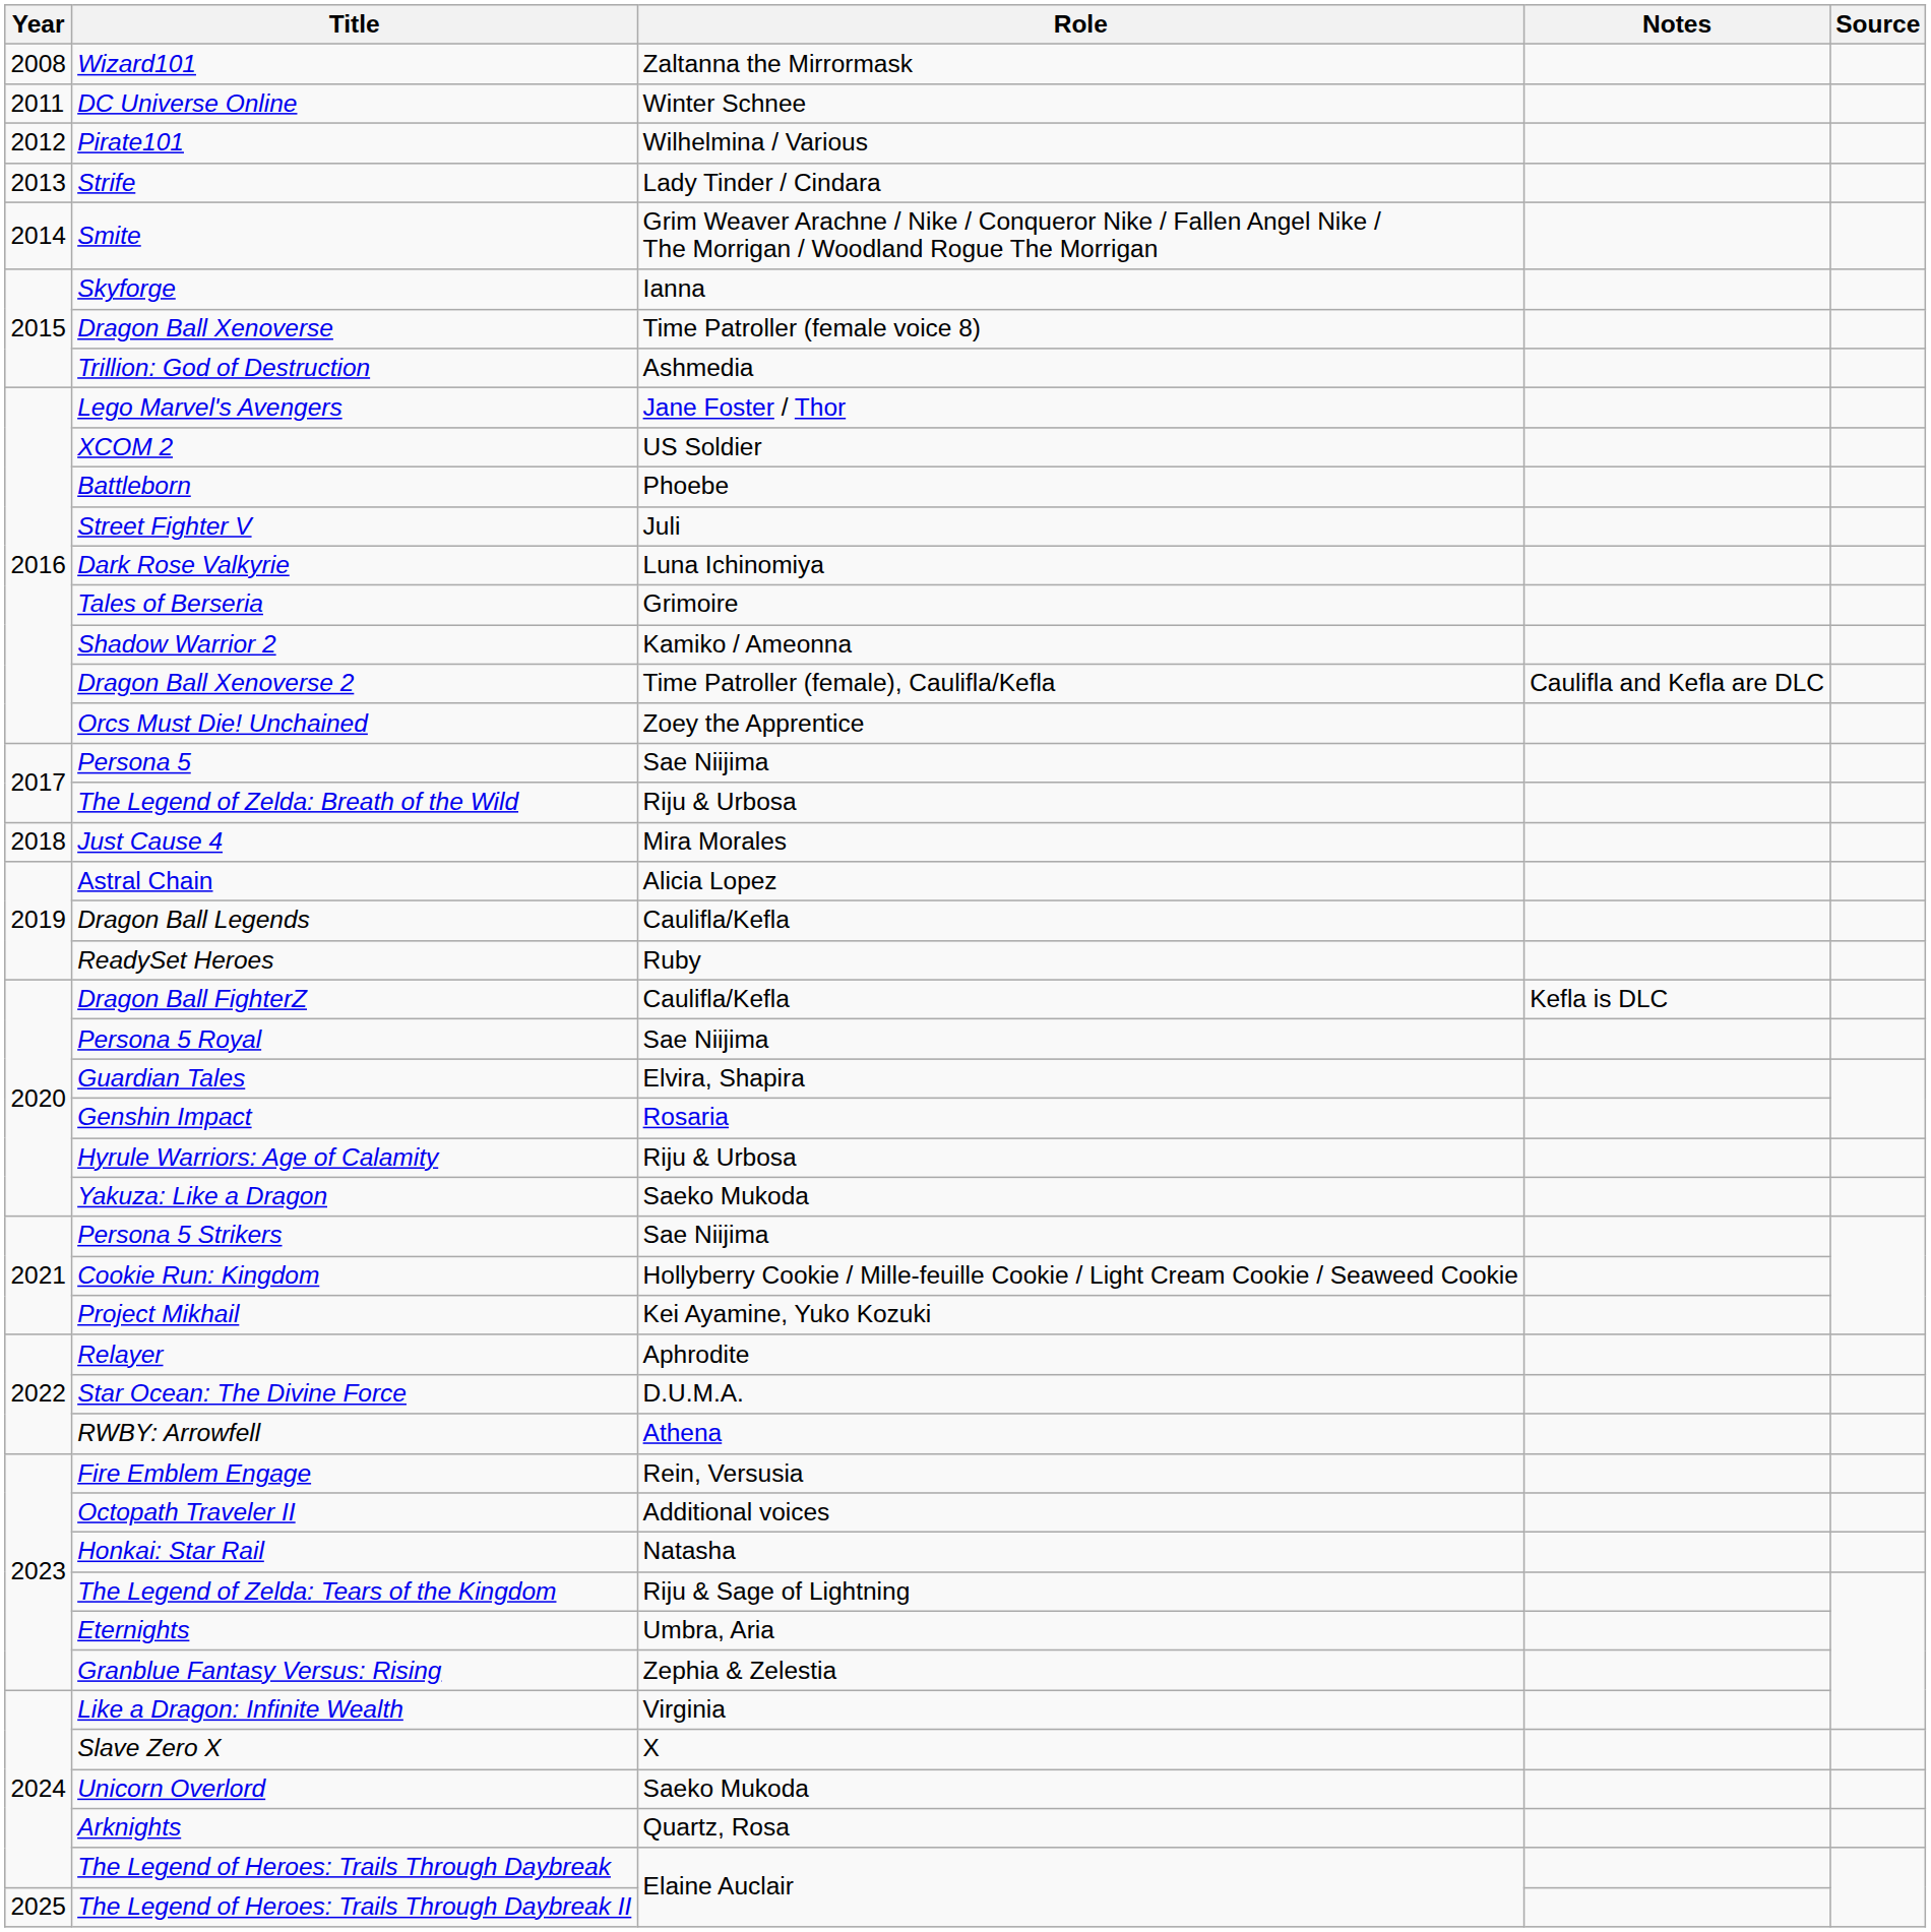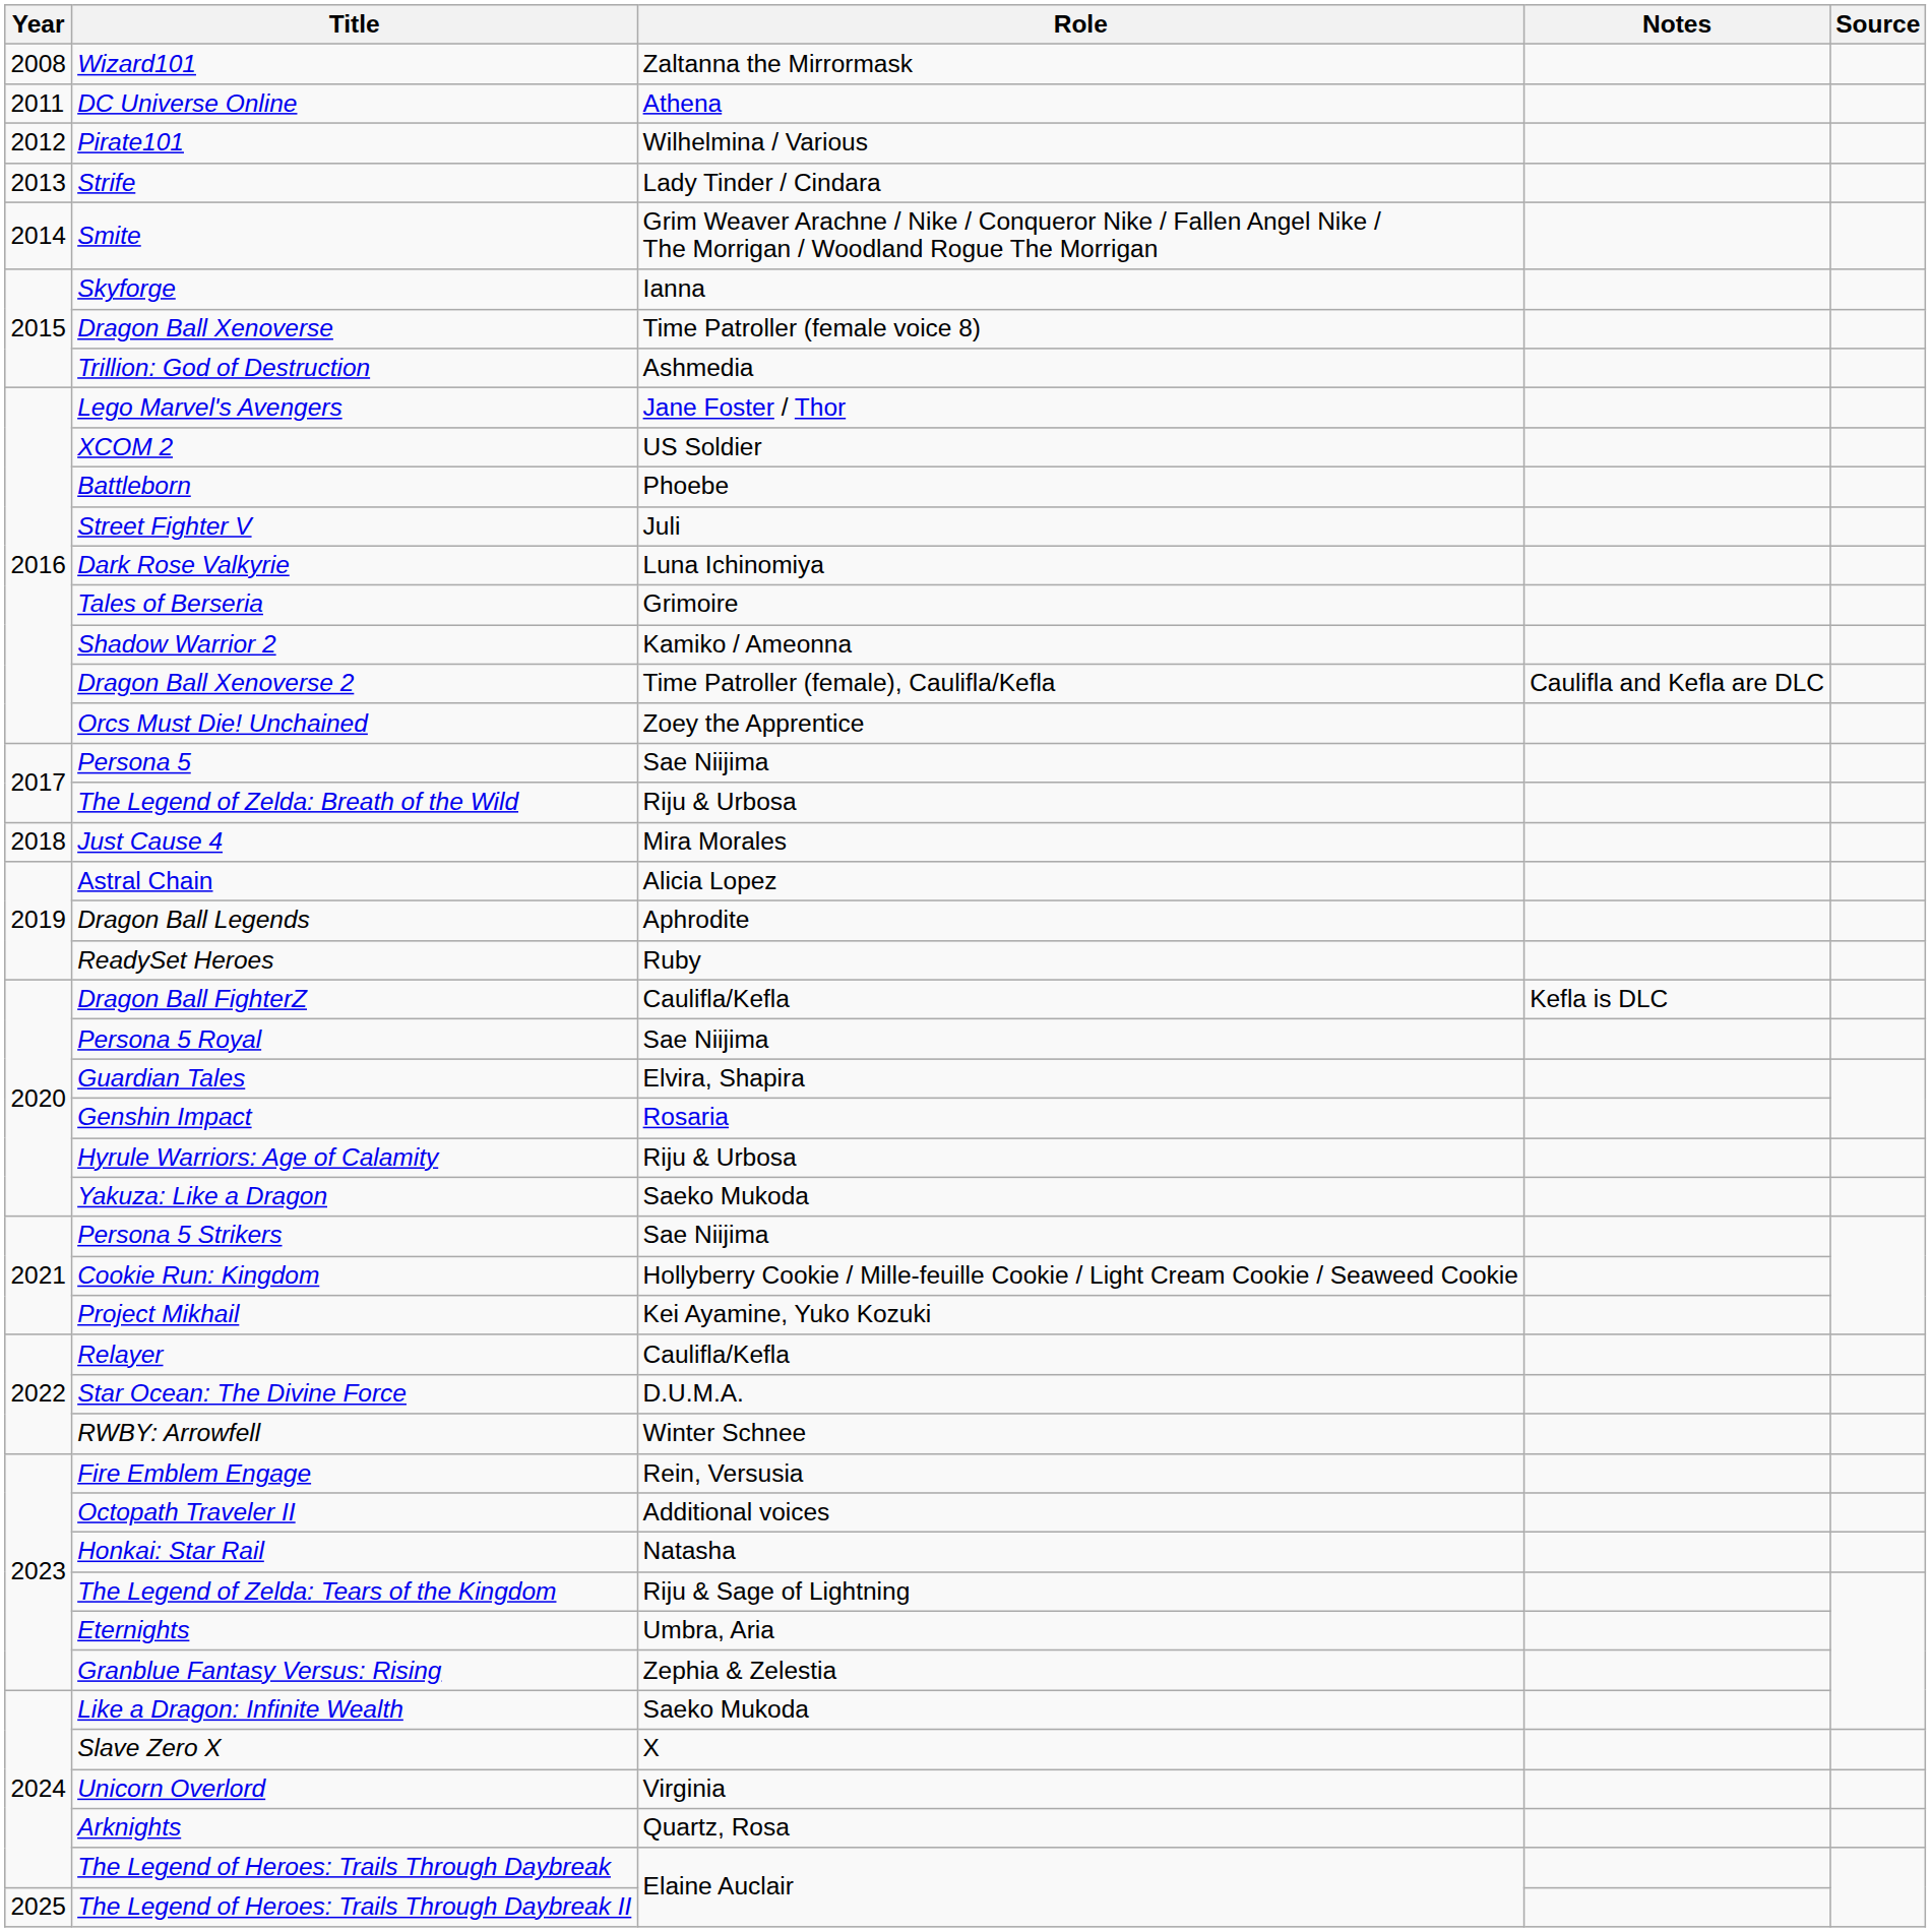 <table class="wikitable sortable plainrowheaders">
 <tr>
 <th>Year</th>
 <th>Title</th>
 <th>Role</th>
 <th class="unsortable">Notes</th>
 <th class="unsortable">Source</th>
 </tr>
 <tr>
 <td>2008</td>
 <td><em><a href='#'>Wizard101</a></em></td>
 <td>Zaltanna the Mirrormask</td>
 <td></td>
 <td></td>
 </tr>
 <tr>
 <td>2011</td>
 <td><em><a href='#'>DC Universe Online</a></em></td>
-<td>Winter Schnee</td>
+<td><a href='#'>Athena</a></td>
 <td></td>
 <td></td>
 </tr>
 <tr>
 <td>2012</td>
 <td><em><a href='#'>Pirate101</a></em></td>
 <td>Wilhelmina / Various</td>
 <td></td>
 <td></td>
 </tr>
 <tr>
 <td>2013</td>
 <td><em><a href='#'>Strife</a></em></td>
 <td>Lady Tinder / Cindara</td>
 <td></td>
 <td></td>
 </tr>
 <tr>
 <td>2014</td>
 <td><em><a href='#'>Smite</a></em></td>
 <td>Grim Weaver Arachne / Nike / Conqueror Nike / Fallen Angel Nike /<br> The Morrigan / Woodland Rogue The Morrigan</td>
 <td></td>
 <td></td>
 </tr>
 <tr>
 <td rowspan="3">2015</td>
 <td><em><a href='#'>Skyforge</a></em></td>
 <td>Ianna</td>
 <td></td>
 <td></td>
 </tr>
 <tr>
 <td><em><a href='#'>Dragon Ball Xenoverse</a></em></td>
 <td>Time Patroller (female voice 8)</td>
 <td></td>
 <td></td>
 </tr>
 <tr>
 <td><em><a href='#'>Trillion: God of Destruction</a></em></td>
 <td>Ashmedia</td>
 <td></td>
 <td></td>
 </tr>
 <tr>
 <td rowspan="9">2016</td>
 <td><em><a href='#'>Lego Marvel's Avengers</a></em></td>
 <td><a href='#'>Jane Foster</a> / <a href='#'>Thor</a></td>
 <td></td>
 <td></td>
 </tr>
 <tr>
 <td><em><a href='#'>XCOM 2</a></em></td>
 <td>US Soldier</td>
 <td></td>
 <td></td>
 </tr>
 <tr>
 <td><em><a href='#'>Battleborn</a></em></td>
 <td>Phoebe</td>
 <td></td>
 <td></td>
 </tr>
 <tr>
 <td><em><a href='#'>Street Fighter V</a></em></td>
 <td>Juli</td>
 <td></td>
 <td></td>
 </tr>
 <tr>
 <td><em><a href='#'>Dark Rose Valkyrie</a></em></td>
 <td>Luna Ichinomiya</td>
 <td></td>
 <td></td>
 </tr>
 <tr>
 <td><em><a href='#'>Tales of Berseria</a></em></td>
 <td>Grimoire</td>
 <td></td>
 <td></td>
 </tr>
 <tr>
 <td><em><a href='#'>Shadow Warrior 2</a></em></td>
 <td>Kamiko / Ameonna</td>
 <td></td>
 <td></td>
 </tr>
 <tr>
 <td><em><a href='#'>Dragon Ball Xenoverse 2</a></em></td>
 <td>Time Patroller (female), Caulifla/Kefla</td>
 <td>Caulifla and Kefla are DLC</td>
 <td></td>
 </tr>
 <tr>
 <td><em><a href='#'>Orcs Must Die! Unchained</a></em></td>
 <td>Zoey the Apprentice</td>
 <td></td>
 <td></td>
 </tr>
 <tr>
 <td rowspan="2">2017</td>
 <td><em><a href='#'>Persona 5</a></em></td>
 <td>Sae Niijima</td>
 <td></td>
 <td></td>
 </tr>
 <tr>
 <td><em><a href='#'>The Legend of Zelda: Breath of the Wild</a></em></td>
 <td>Riju & Urbosa</td>
 <td></td>
 <td></td>
 </tr>
 <tr>
 <td>2018</td>
 <td><em><a href='#'>Just Cause 4</a></em></td>
 <td>Mira Morales</td>
 <td></td>
 <td></td>
 </tr>
 <tr>
 <td rowspan="3">2019</td>
 <td><a href='#'>Astral Chain</a></td>
 <td>Alicia Lopez</td>
 <td></td>
 <td></td>
 </tr>
 <tr>
 <td><em>Dragon Ball Legends</em></td>
-<td>Caulifla/Kefla</td>
+<td>Aphrodite</td>
 <td></td>
 <td></td>
 </tr>
 <tr>
 <td><em>ReadySet Heroes</em></td>
 <td>Ruby</td>
 <td></td>
 <td></td>
 </tr>
 <tr>
 <td rowspan="6">2020</td>
 <td><em><a href='#'>Dragon Ball FighterZ</a></em></td>
 <td>Caulifla/Kefla</td>
 <td>Kefla is DLC</td>
 <td></td>
 </tr>
 <tr>
 <td><em><a href='#'>Persona 5 Royal</a></em></td>
 <td>Sae Niijima</td>
 <td></td>
 <td></td>
 </tr>
 <tr>
 <td><em><a href='#'>Guardian Tales</a></em></td>
 <td>Elvira, Shapira</td>
 <td></td>
 <td rowspan="2"></td>
 </tr>
 <tr>
 <td><em><a href='#'>Genshin Impact</a></em></td>
 <td><a href='#'>Rosaria</a></td>
 <td></td>
 </tr>
 <tr>
 <td><em><a href='#'>Hyrule Warriors: Age of Calamity</a></em></td>
 <td>Riju & Urbosa</td>
 <td></td>
 <td></td>
 </tr>
 <tr>
 <td><em><a href='#'>Yakuza: Like a Dragon</a></em></td>
 <td>Saeko Mukoda</td>
 <td></td>
 <td></td>
 </tr>
 <tr>
 <td rowspan="3">2021</td>
 <td><em><a href='#'>Persona 5 Strikers</a></em></td>
 <td>Sae Niijima</td>
 <td></td>
 <td rowspan="3"></td>
 </tr>
 <tr>
 <td><em><a href='#'>Cookie Run: Kingdom</a></em></td>
 <td>Hollyberry Cookie / Mille-feuille Cookie / Light Cream Cookie / Seaweed Cookie</td>
 <td></td>
 </tr>
 <tr>
 <td><em><a href='#'>Project Mikhail</a></em></td>
 <td>Kei Ayamine, Yuko Kozuki</td>
 <td></td>
 </tr>
 <tr>
 <td rowspan="3">2022</td>
 <td><em><a href='#'>Relayer</a></em></td>
-<td>Aphrodite</td>
+<td>Caulifla/Kefla</td>
 <td></td>
 <td></td>
 </tr>
 <tr>
 <td><em><a href='#'>Star Ocean: The Divine Force</a></em></td>
 <td>D.U.M.A.</td>
 <td></td>
 <td></td>
 </tr>
 <tr>
 <td><em>RWBY: Arrowfell</em></td>
-<td><a href='#'>Athena</a></td>
+<td>Winter Schnee</td>
 <td></td>
 </tr>
 <tr>
 <td rowspan="6">2023</td>
 <td><em><a href='#'>Fire Emblem Engage</a></em></td>
 <td>Rein, Versusia</td>
 <td></td>
 <td></td>
 </tr>
 <tr>
 <td><em><a href='#'>Octopath Traveler II</a></em></td>
 <td>Additional voices</td>
 <td></td>
 <td></td>
 </tr>
 <tr>
 <td><em><a href='#'>Honkai: Star Rail</a></em></td>
 <td>Natasha</td>
 <td></td>
 <td></td>
 </tr>
 <tr>
 <td><em><a href='#'>The Legend of Zelda: Tears of the Kingdom</a></em></td>
 <td>Riju & Sage of Lightning</td>
 <td></td>
 <td rowspan="4"></td>
 </tr>
 <tr>
 <td><em><a href='#'>Eternights</a></em></td>
 <td>Umbra, Aria</td>
 <td></td>
 </tr>
 <tr>
 <td><em><a href='#'>Granblue Fantasy Versus: Rising</a></em></td>
 <td>Zephia & Zelestia</td>
 <td></td>
 </tr>
 <tr>
 <td rowspan="5">2024</td>
 <td><em><a href='#'>Like a Dragon: Infinite Wealth</a></em></td>
-<td>Virginia</td>
+<td>Saeko Mukoda</td>
 <td></td>
 </tr>
 <tr>
 <td><em>Slave Zero X</em></td>
 <td>X</td>
 <td></td>
 <td></td>
 </tr>
 <tr>
 <td><em><a href='#'>Unicorn Overlord</a></em></td>
-<td>Saeko Mukoda</td>
+<td>Virginia</td>
 <td></td>
 <td></td>
 </tr>
 <tr>
 <td><em><a href='#'>Arknights</a></em></td>
 <td>Quartz, Rosa</td>
 <td></td>
 <td></td>
 </tr>
 <tr>
 <td><em><a href='#'>The Legend of Heroes: Trails Through Daybreak</a></em></td>
 <td rowspan="2">Elaine Auclair</td>
 <td></td>
 <td rowspan="2"></td>
 </tr>
 <tr>
 <td>2025</td>
 <td><em><a href='#'>The Legend of Heroes: Trails Through Daybreak II</a></em></td>
 <td></td>
 </tr>
 </table>
